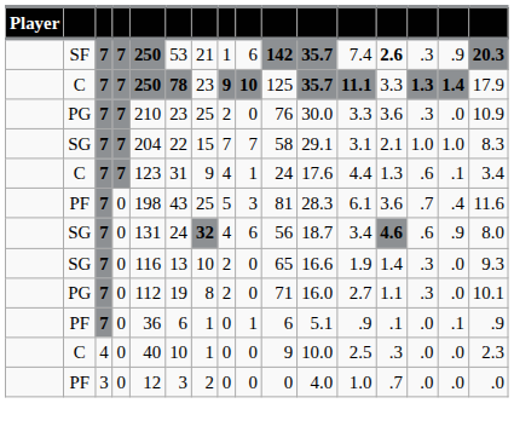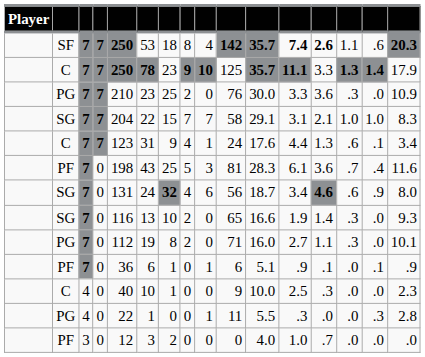 <table class="wikitable sortable" style="font-size: 95%; text-align:right;">
 <tr>
 <th style="background:#010101; color:#FFFFFF; border-top:#8D9093 3px solid; border-bottom:#8D9093 3px solid;">Player</th>
 <th style="background:#010101; color:#FFFFFF; border-top:#8D9093 3px solid; border-bottom:#8D9093 3px solid;"></th>
 <th style="background:#010101; color:#FFFFFF; border-top:#8D9093 3px solid; border-bottom:#8D9093 3px solid;"></th>
 <th style="background:#010101; color:#FFFFFF; border-top:#8D9093 3px solid; border-bottom:#8D9093 3px solid;"></th>
 <th style="background:#010101; color:#FFFFFF; border-top:#8D9093 3px solid; border-bottom:#8D9093 3px solid;"></th>
 <th style="background:#010101; color:#FFFFFF; border-top:#8D9093 3px solid; border-bottom:#8D9093 3px solid;"></th>
 <th style="background:#010101; color:#FFFFFF; border-top:#8D9093 3px solid; border-bottom:#8D9093 3px solid;"></th>
 <th style="background:#010101; color:#FFFFFF; border-top:#8D9093 3px solid; border-bottom:#8D9093 3px solid;"></th>
 <th style="background:#010101; color:#FFFFFF; border-top:#8D9093 3px solid; border-bottom:#8D9093 3px solid;"></th>
 <th style="background:#010101; color:#FFFFFF; border-top:#8D9093 3px solid; border-bottom:#8D9093 3px solid;"></th>
 <th style="background:#010101; color:#FFFFFF; border-top:#8D9093 3px solid; border-bottom:#8D9093 3px solid;"></th>
 <th style="background:#010101; color:#FFFFFF; border-top:#8D9093 3px solid; border-bottom:#8D9093 3px solid;"></th>
 <th style="background:#010101; color:#FFFFFF; border-top:#8D9093 3px solid; border-bottom:#8D9093 3px solid;"></th>
 <th style="background:#010101; color:#FFFFFF; border-top:#8D9093 3px solid; border-bottom:#8D9093 3px solid;"></th>
 <th style="background:#010101; color:#FFFFFF; border-top:#8D9093 3px solid; border-bottom:#8D9093 3px solid;"></th>
 <th style="background:#010101; color:#FFFFFF; border-top:#8D9093 3px solid; border-bottom:#8D9093 3px solid;"></th>
 </tr>
 <tr>
 <td style="text-align:left;"></td>
 <td style="text-align:center;">SF</td>
 <td style="background:#8D9093; color:#010101;"><strong>7</strong></td>
 <td style="background:#8D9093; color:#010101;"><strong>7</strong></td>
 <td style="background:#8D9093; color:#010101;"><strong>250</strong></td>
 <td>53</td>
-<td>21</td>
-<td>1</td>
-<td>6</td>
+<td>18</td>
+<td>8</td>
+<td>4</td>
 <td style="background:#8D9093; color:#010101;"><strong>142</strong></td>
 <td style="background:#8D9093; color:#010101;"><strong>35.7</strong></td>
-<td>7.4</td>
+<td><strong>7.4</strong></td>
 <td><strong>2.6</strong></td>
-<td>.3</td>
-<td>.9</td>
+<td>1.1</td>
+<td>.6</td>
 <td style="background:#8D9093; color:#010101;"><strong>20.3</strong></td>
 </tr>
 <tr>
 <td style="text-align:left;"></td>
 <td style="text-align:center;">C</td>
 <td style="background:#8D9093; color:#010101;"><strong>7</strong></td>
 <td style="background:#8D9093; color:#010101;"><strong>7</strong></td>
 <td style="background:#8D9093; color:#010101;"><strong>250</strong></td>
 <td style="background:#8D9093; color:#010101;"><strong>78</strong></td>
 <td>23</td>
 <td style="background:#8D9093; color:#010101;"><strong>9</strong></td>
 <td style="background:#8D9093; color:#010101;"><strong>10</strong></td>
 <td>125</td>
 <td style="background:#8D9093; color:#010101;"><strong>35.7</strong></td>
 <td style="background:#8D9093; color:#010101;"><strong>11.1</strong></td>
 <td>3.3</td>
 <td style="background:#8D9093; color:#010101;"><strong>1.3</strong></td>
 <td style="background:#8D9093; color:#010101;"><strong>1.4</strong></td>
 <td>17.9</td>
 </tr>
 <tr>
 <td style="text-align:left;"></td>
 <td style="text-align:center;">PG</td>
 <td style="background:#8D9093; color:#010101;"><strong>7</strong></td>
 <td style="background:#8D9093; color:#010101;"><strong>7</strong></td>
 <td>210</td>
 <td>23</td>
 <td>25</td>
 <td>2</td>
 <td>0</td>
 <td>76</td>
 <td>30.0</td>
 <td>3.3</td>
 <td>3.6</td>
 <td>.3</td>
 <td>.0</td>
 <td>10.9</td>
 </tr>
 <tr>
 <td style="text-align:left;"></td>
 <td style="text-align:center;">SG</td>
 <td style="background:#8D9093; color:#010101;"><strong>7</strong></td>
 <td style="background:#8D9093; color:#010101;"><strong>7</strong></td>
 <td>204</td>
 <td>22</td>
 <td>15</td>
 <td>7</td>
 <td>7</td>
 <td>58</td>
 <td>29.1</td>
 <td>3.1</td>
 <td>2.1</td>
 <td>1.0</td>
 <td>1.0</td>
 <td>8.3</td>
 </tr>
 <tr>
 <td style="text-align:left;"></td>
 <td style="text-align:center;">C</td>
 <td style="background:#8D9093; color:#010101;"><strong>7</strong></td>
 <td style="background:#8D9093; color:#010101;"><strong>7</strong></td>
 <td>123</td>
 <td>31</td>
 <td>9</td>
 <td>4</td>
 <td>1</td>
 <td>24</td>
 <td>17.6</td>
 <td>4.4</td>
 <td>1.3</td>
 <td>.6</td>
 <td>.1</td>
 <td>3.4</td>
 </tr>
 <tr>
 <td style="text-align:left;"></td>
 <td style="text-align:center;">PF</td>
 <td style="background:#8D9093; color:#010101;"><strong>7</strong></td>
 <td>0</td>
 <td>198</td>
 <td>43</td>
 <td>25</td>
 <td>5</td>
 <td>3</td>
 <td>81</td>
 <td>28.3</td>
 <td>6.1</td>
 <td>3.6</td>
 <td>.7</td>
 <td>.4</td>
 <td>11.6</td>
 </tr>
 <tr>
 <td style="text-align:left;"></td>
 <td style="text-align:center;">SG</td>
 <td style="background:#8D9093; color:#010101;"><strong>7</strong></td>
 <td>0</td>
 <td>131</td>
 <td>24</td>
 <td style="background:#8D9093; color:#010101;"><strong>32</strong></td>
 <td>4</td>
 <td>6</td>
 <td>56</td>
 <td>18.7</td>
 <td>3.4</td>
 <td style="background:#8D9093; color:#010101;"><strong>4.6</strong></td>
 <td>.6</td>
 <td>.9</td>
 <td>8.0</td>
 </tr>
 <tr>
 <td style="text-align:left;"></td>
 <td style="text-align:center;">SG</td>
 <td style="background:#8D9093; color:#010101;"><strong>7</strong></td>
 <td>0</td>
 <td>116</td>
 <td>13</td>
 <td>10</td>
 <td>2</td>
 <td>0</td>
 <td>65</td>
 <td>16.6</td>
 <td>1.9</td>
 <td>1.4</td>
 <td>.3</td>
 <td>.0</td>
 <td>9.3</td>
 </tr>
 <tr>
 <td style="text-align:left;"></td>
 <td style="text-align:center;">PG</td>
 <td style="background:#8D9093; color:#010101;"><strong>7</strong></td>
 <td>0</td>
 <td>112</td>
 <td>19</td>
 <td>8</td>
 <td>2</td>
 <td>0</td>
 <td>71</td>
 <td>16.0</td>
 <td>2.7</td>
 <td>1.1</td>
 <td>.3</td>
 <td>.0</td>
 <td>10.1</td>
 </tr>
 <tr>
 <td style="text-align:left;"></td>
 <td style="text-align:center;">PF</td>
 <td style="background:#8D9093; color:#010101;"><strong>7</strong></td>
 <td>0</td>
 <td>36</td>
 <td>6</td>
 <td>1</td>
 <td>0</td>
 <td>1</td>
 <td>6</td>
 <td>5.1</td>
 <td>.9</td>
 <td>.1</td>
 <td>.0</td>
 <td>.1</td>
 <td>.9</td>
 </tr>
 <tr>
 <td style="text-align:left;"></td>
 <td style="text-align:center;">C</td>
 <td>4</td>
 <td>0</td>
 <td>40</td>
 <td>10</td>
 <td>1</td>
 <td>0</td>
 <td>0</td>
 <td>9</td>
 <td>10.0</td>
 <td>2.5</td>
 <td>.3</td>
 <td>.0</td>
 <td>.0</td>
 <td>2.3</td>
 </tr>
 <tr>
 <td style="text-align:left;"></td>
+<td style="text-align:center;">PG</td>
+<td>4</td>
+<td>0</td>
+<td>22</td>
+<td>1</td>
+<td>0</td>
+<td>0</td>
+<td>1</td>
+<td>11</td>
+<td>5.5</td>
+<td>.3</td>
+<td>.0</td>
+<td>.0</td>
+<td>.3</td>
+<td>2.8</td>
+</tr>
+<tr>
+<td style="text-align:left;"></td>
 <td style="text-align:center;">PF</td>
 <td>3</td>
 <td>0</td>
 <td>12</td>
 <td>3</td>
 <td>2</td>
 <td>0</td>
 <td>0</td>
 <td>0</td>
 <td>4.0</td>
 <td>1.0</td>
 <td>.7</td>
 <td>.0</td>
 <td>.0</td>
 <td>.0</td>
 </tr>
 </table>
